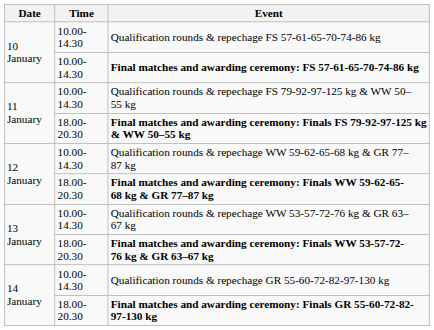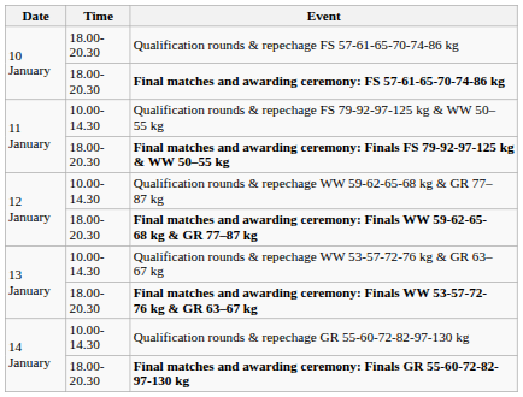 <table class=wikitable>
 <tr>
 <th>Date</th>
 <th>Time</th>
 <th>Event</th>
 </tr>
 <tr>
 <td rowspan="2">10 January</td>
-<td>10.00-14.30</td>
+<td>18.00-20.30</td>
 <td>Qualification rounds & repechage FS 57-61-65-70-74-86 kg</td>
 </tr>
 <tr>
-<td>10.00-14.30</td>
+<td>18.00-20.30</td>
 <td><strong>Final matches and awarding ceremony: FS 57-61-65-70-74-86 kg</strong></td>
 </tr>
 <tr>
 <td rowspan="2">11 January</td>
 <td>10.00-14.30</td>
 <td>Qualification rounds & repechage FS 79-92-97-125 kg & WW 50–55 kg</td>
 </tr>
 <tr>
 <td>18.00-20.30</td>
 <td><strong>Final matches and awarding ceremony: Finals FS 79-92-97-125 kg & WW 50–55 kg</strong></td>
 </tr>
 <tr>
 <td rowspan="2">12 January</td>
 <td>10.00-14.30</td>
 <td>Qualification rounds & repechage WW 59-62-65-68 kg & GR 77–87 kg</td>
 </tr>
 <tr>
 <td>18.00-20.30</td>
 <td><strong>Final matches and awarding ceremony: Finals WW 59-62-65-68 kg & GR 77–87 kg</strong></td>
 </tr>
 <tr>
 <td rowspan="2">13 January</td>
 <td>10.00-14.30</td>
 <td>Qualification rounds & repechage WW 53-57-72-76 kg & GR 63–67 kg</td>
 </tr>
 <tr>
 <td>18.00-20.30</td>
 <td><strong>Final matches and awarding ceremony: Finals WW 53-57-72-76 kg & GR 63–67 kg</strong></td>
 </tr>
 <tr>
 <td rowspan="2">14 January</td>
 <td>10.00-14.30</td>
 <td>Qualification rounds & repechage GR 55-60-72-82-97-130 kg</td>
 </tr>
 <tr>
 <td>18.00-20.30</td>
 <td><strong>Final matches and awarding ceremony: Finals GR 55-60-72-82-97-130 kg</strong></td>
 </tr>
 </table>
